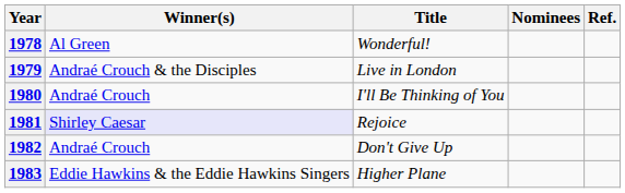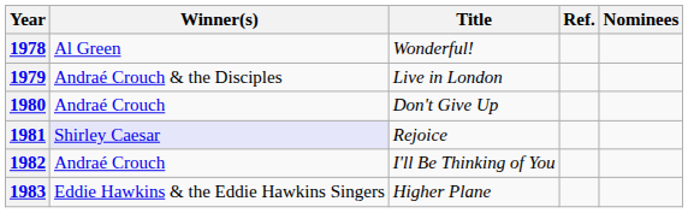 <table class="wikitable sortable">
 <tr>
 <th scope="col">Year</th>
 <th scope="col">Winner(s)</th>
 <th scope="col">Title</th>
+<th scope="col" class="unsortable">Ref.</th>
 <th scope="col" class="unsortable">Nominees</th>
-<th scope="col" class="unsortable">Ref.</th>
 </tr>
 <tr>
 <th scope="row" align="center"><a href='#'>1978</a></th>
 <td><a href='#'>Al Green</a></td>
 <td><em>Wonderful!</em></td>
+<td align="center"></td>
 <td></td>
-<td align="center"></td>
 </tr>
 <tr>
 <th scope="row" align="center"><a href='#'>1979</a></th>
 <td><a href='#'>Andraé Crouch</a> & the Disciples</td>
 <td><em>Live in London</em></td>
+<td align="center"></td>
 <td></td>
-<td align="center"></td>
 </tr>
 <tr>
 <th scope="row" align="center"><a href='#'>1980</a></th>
 <td><a href='#'>Andraé Crouch</a></td>
-<td><em>I'll Be Thinking of You</em></td>
+<td><em>Don't Give Up</em></td>
+<td align="center"></td>
 <td></td>
-<td align="center"></td>
 </tr>
 <tr>
 <th scope="row" align="center"><a href='#'>1981</a></th>
 <td style="background: lavender;"><a href='#'>Shirley Caesar</a></td>
 <td><em>Rejoice</em></td>
+<td align="center"></td>
 <td></td>
-<td align="center"></td>
 </tr>
 <tr>
 <th scope="row" align="center"><a href='#'>1982</a></th>
 <td><a href='#'>Andraé Crouch</a></td>
-<td><em>Don't Give Up</em></td>
+<td><em>I'll Be Thinking of You</em></td>
+<td align="center"></td>
 <td></td>
-<td align="center"></td>
 </tr>
 <tr>
 <th scope="row" align="center"><a href='#'>1983</a></th>
 <td><a href='#'>Eddie Hawkins</a> & the Eddie Hawkins Singers</td>
 <td><em>Higher Plane</em></td>
+<td align="center"></td>
 <td></td>
-<td align="center"></td>
 </tr>
 </table>
